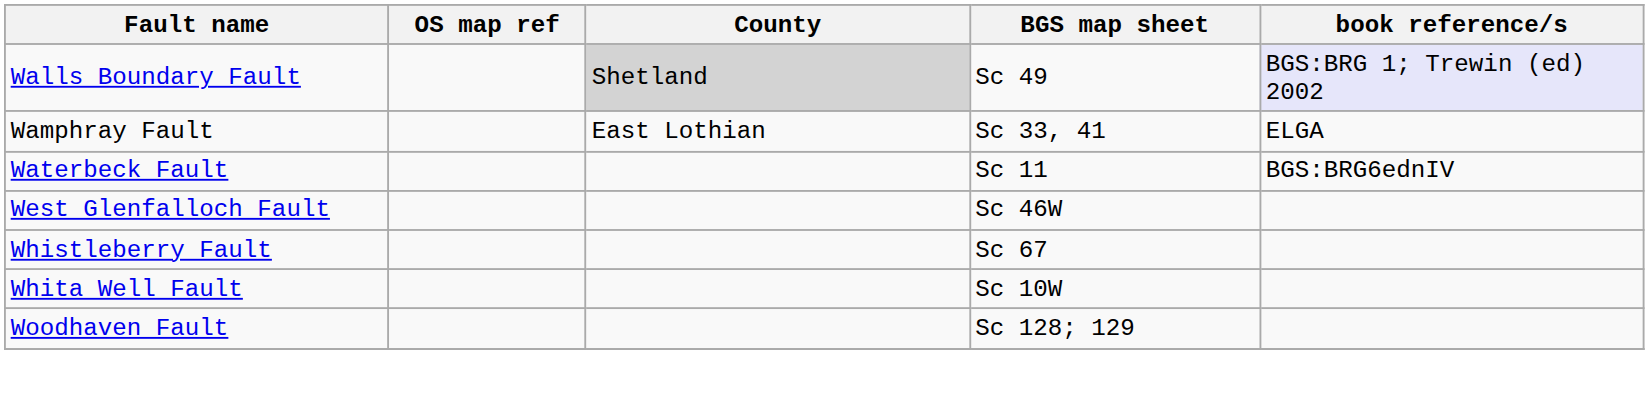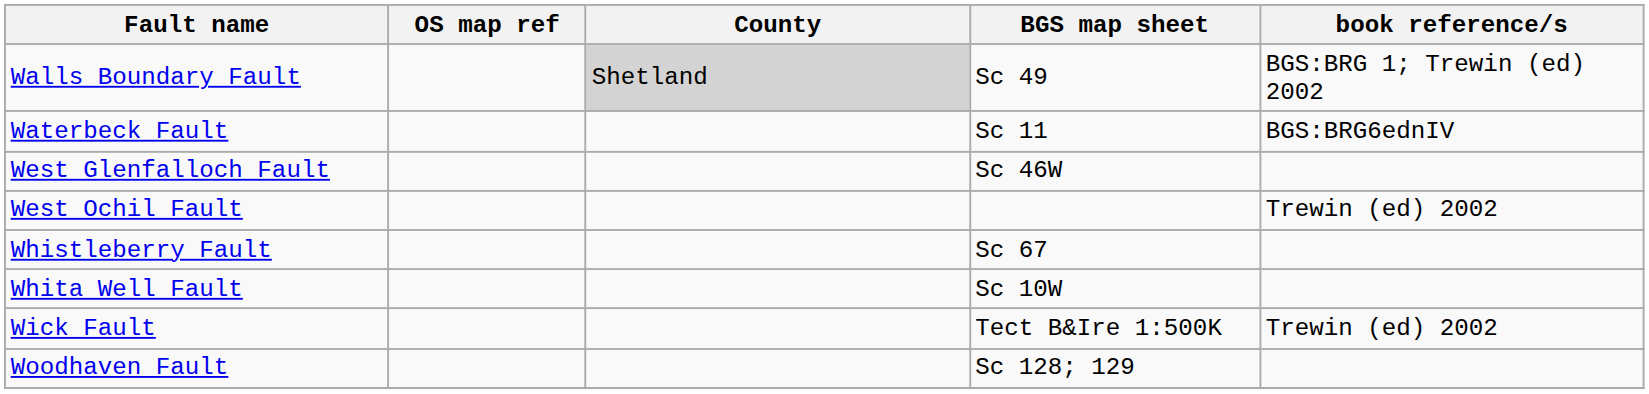 <table class="wikitable">
 <tr>
 <th width="200pt">Fault name</th>
 <th width="100pt">OS map ref</th>
 <th width="200pt">County</th>
 <th width="150pt">BGS map sheet</th>
 <th width="200pt">book reference/s</th>
 </tr>
 <tr>
 <td><a href='#'>Walls Boundary Fault</a></td>
 <td></td>
 <td style="background: lightgrey;">Shetland</td>
 <td>Sc 49</td>
-<td style="background: lavender;">BGS:BRG 1; Trewin (ed) 2002</td>
-</tr>
-<tr>
-<td>Wamphray Fault</td>
-<td></td>
-<td>East Lothian</td>
-<td>Sc 33, 41</td>
-<td>ELGA</td>
+<td>BGS:BRG 1; Trewin (ed) 2002</td>
 </tr>
 <tr>
 <td><a href='#'>Waterbeck Fault</a></td>
 <td></td>
 <td></td>
 <td>Sc 11</td>
 <td>BGS:BRG6ednIV</td>
 </tr>
 <tr>
 <td><a href='#'>West Glenfalloch Fault</a></td>
 <td></td>
 <td></td>
 <td>Sc 46W</td>
 <td></td>
 </tr>
 <tr>
+<td><a href='#'>West Ochil Fault</a></td>
+<td></td>
+<td></td>
+<td></td>
+<td>Trewin (ed) 2002</td>
+</tr>
+<tr>
 <td><a href='#'>Whistleberry Fault</a></td>
 <td></td>
 <td></td>
 <td>Sc 67</td>
 <td></td>
 </tr>
 <tr>
 <td><a href='#'>Whita Well Fault</a></td>
 <td></td>
 <td></td>
 <td>Sc 10W</td>
 <td></td>
 </tr>
 <tr>
+<td><a href='#'>Wick Fault</a></td>
+<td></td>
+<td></td>
+<td>Tect B&Ire 1:500K</td>
+<td>Trewin (ed) 2002</td>
+</tr>
+<tr>
 <td><a href='#'>Woodhaven Fault</a></td>
 <td></td>
 <td></td>
 <td>Sc 128; 129</td>
 <td></td>
 </tr>
 <tr>
 </tr>
 </table>
